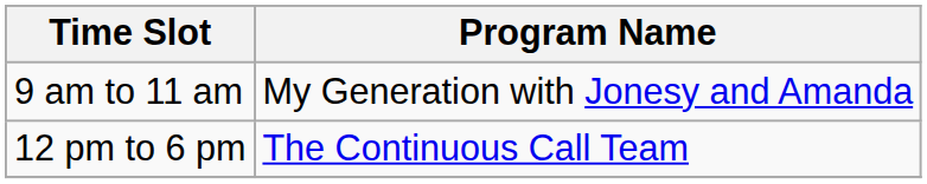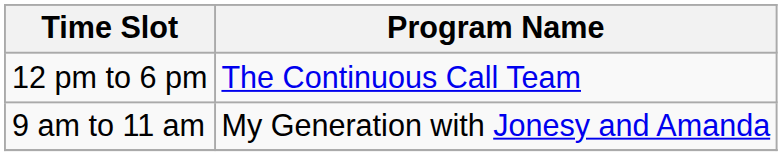 <table class="wikitable">
 <tr>
 <th>Time Slot</th>
 <th>Program Name</th>
 </tr>
 <tr>
+<td>12 pm to 6 pm</td>
+<td><a href='#'>The Continuous Call Team</a></td>
+</tr>
+<tr>
 <td>9 am to 11 am</td>
 <td>My Generation with <a href='#'>Jonesy and Amanda</a></td>
 </tr>
 <tr>
-<td>12 pm to 6 pm</td>
-<td><a href='#'>The Continuous Call Team</a></td>
-</tr>
-<tr>
 </tr>
 </table>
